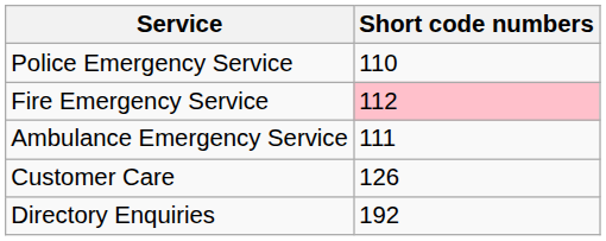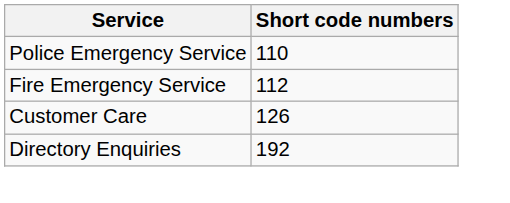 <table class="wikitable">
 <tr>
 <th>Service</th>
 <th>Short code numbers</th>
 </tr>
 <tr>
 <td>Police Emergency Service</td>
 <td>110</td>
 </tr>
 <tr>
 <td>Fire Emergency Service</td>
-<td style="background: pink;">112</td>
-</tr>
-<tr>
-<td>Ambulance Emergency Service</td>
-<td>111</td>
+<td>112</td>
 </tr>
 <tr>
 <td>Customer Care</td>
 <td>126</td>
 </tr>
 <tr>
 <td>Directory Enquiries</td>
 <td>192</td>
 </tr>
 </table>
